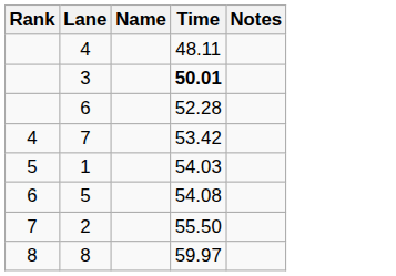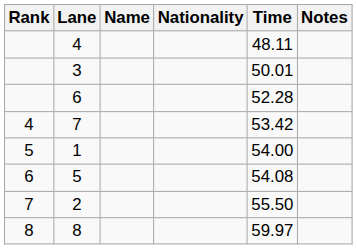 <table class="wikitable sortable" style="text-align:center">
 <tr>
 <th>Rank</th>
 <th>Lane</th>
 <th>Name</th>
+<th>Nationality</th>
 <th>Time</th>
 <th>Notes</th>
 </tr>
 <tr>
 <td></td>
 <td>4</td>
+<td align=left></td>
 <td align=left></td>
 <td>48.11</td>
 <td></td>
 </tr>
 <tr>
 <td></td>
 <td>3</td>
 <td align=left></td>
-<td><strong>50.01</strong></td>
+<td align=left></td>
+<td>50.01</td>
 <td></td>
 </tr>
 <tr>
 <td></td>
 <td>6</td>
+<td align=left></td>
 <td align=left></td>
 <td>52.28</td>
 <td></td>
 </tr>
 <tr>
 <td>4</td>
 <td>7</td>
 <td align=left></td>
+<td align=left></td>
 <td>53.42</td>
 <td></td>
 </tr>
 <tr>
 <td>5</td>
 <td>1</td>
 <td align=left></td>
-<td>54.03</td>
+<td align=left></td>
+<td>54.00</td>
 <td></td>
 </tr>
 <tr>
 <td>6</td>
 <td>5</td>
+<td align=left></td>
 <td align=left></td>
 <td>54.08</td>
 <td></td>
 </tr>
 <tr>
 <td>7</td>
 <td>2</td>
 <td align=left></td>
+<td align=left></td>
 <td>55.50</td>
 <td></td>
 </tr>
 <tr>
 <td>8</td>
 <td>8</td>
 <td align=left></td>
+<td align=left></td>
 <td>59.97</td>
 <td></td>
 </tr>
 </table>
